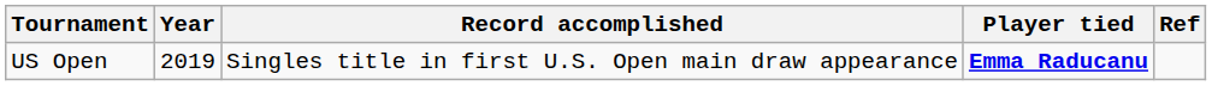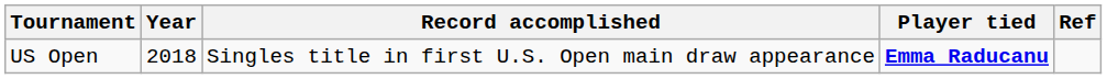 <table class=wikitable>
 <tr>
 <th>Tournament</th>
 <th>Year</th>
 <th>Record accomplished</th>
 <th>Player tied</th>
 <th>Ref</th>
 </tr>
 <tr>
 <td>US Open</td>
-<td>2019</td>
+<td>2018</td>
 <td>Singles title in first U.S. Open main draw appearance</td>
 <td><strong><a href='#'>Emma Raducanu</a></strong></td>
 <td></td>
 </tr>
 </table>
